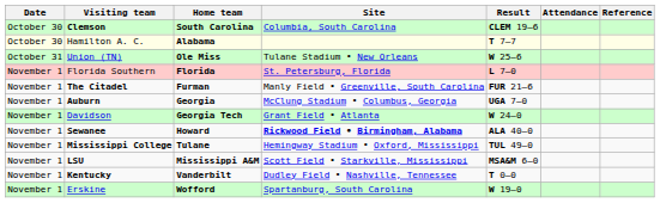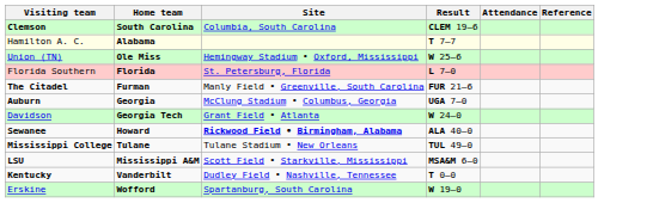 <table class="wikitable" style="font-size:95%;">
 <tr>
-<th>Date</th>
 <th>Visiting team</th>
 <th>Home team</th>
 <th>Site</th>
 <th>Result</th>
 <th>Attendance</th>
 <th class="unsortable">Reference</th>
 </tr>
 <tr bgcolor=ccffcc>
-<td>October 30</td>
 <td><strong>Clemson</strong></td>
 <td><strong>South Carolina</strong></td>
 <td><a href='#'>Columbia, South Carolina</a></td>
 <td><strong>CLEM</strong> 19–6</td>
 <td></td>
 <td></td>
 </tr>
 <tr bgcolor=ffffe6>
-<td>October 30</td>
 <td>Hamilton A. C.</td>
 <td><strong>Alabama</strong></td>
 <td></td>
 <td><strong>T</strong> 7–7</td>
 <td></td>
 <td></td>
 </tr>
 <tr bgcolor=ccffcc>
-<td>October 31</td>
 <td><a href='#'>Union (TN)</a></td>
 <td><strong>Ole Miss</strong></td>
-<td>Tulane Stadium •  <a href='#'>New Orleans</a></td>
+<td><a href='#'>Hemingway Stadium</a> •  <a href='#'>Oxford, Mississippi</a></td>
 <td><strong>W</strong> 25–6</td>
 <td></td>
 <td></td>
 </tr>
 <tr bgcolor=ffcccc>
-<td>November 1</td>
 <td>Florida Southern</td>
 <td><strong>Florida</strong></td>
 <td><a href='#'>St. Petersburg, Florida</a></td>
 <td><strong>L</strong> 7–0</td>
 <td></td>
 <td></td>
 </tr>
 <tr bgcolor=>
-<td>November 1</td>
 <td><strong>The Citadel</strong></td>
 <td><strong>Furman</strong></td>
 <td>Manly Field •  <a href='#'>Greenville, South Carolina</a></td>
 <td><strong>FUR</strong> 21–6</td>
 <td></td>
 <td></td>
 </tr>
 <tr bgcolor=>
-<td>November 1</td>
 <td><strong>Auburn</strong></td>
 <td><strong>Georgia</strong></td>
 <td><a href='#'>McClung Stadium</a> • <a href='#'>Columbus, Georgia</a></td>
 <td><strong>UGA</strong> 7–0</td>
 <td></td>
 <td></td>
 </tr>
 <tr bgcolor=ccffcc>
-<td>November 1</td>
 <td><a href='#'>Davidson</a></td>
 <td><strong>Georgia Tech</strong></td>
 <td><a href='#'>Grant Field</a> • <a href='#'>Atlanta</a></td>
 <td><strong>W</strong> 24–0</td>
 <td></td>
 <td></td>
 </tr>
 <tr bgcolor=>
-<td>November 1</td>
 <td><strong>Sewanee</strong></td>
 <td><strong>Howard</strong></td>
 <td><strong><a href='#'>Rickwood Field</a> • <a href='#'>Birmingham, Alabama</a></strong></td>
 <td><strong>ALA</strong> 40–0</td>
 <td></td>
 <td></td>
 </tr>
 <tr bgcolor=>
-<td>November 1</td>
 <td><strong>Mississippi College</strong></td>
 <td><strong>Tulane</strong></td>
-<td><a href='#'>Hemingway Stadium</a> •  <a href='#'>Oxford, Mississippi</a></td>
+<td>Tulane Stadium •  <a href='#'>New Orleans</a></td>
 <td><strong>TUL</strong> 49–0</td>
 <td></td>
 <td></td>
 </tr>
 <tr bgcolor=>
-<td>November 1</td>
 <td><strong>LSU</strong></td>
 <td><strong>Mississippi A&M</strong></td>
 <td><a href='#'>Scott Field</a> • <a href='#'>Starkville, Mississippi</a></td>
 <td><strong>MSA&M</strong> 6–0</td>
 <td></td>
 <td></td>
 </tr>
 <tr bgcolor=>
-<td>November 1</td>
 <td><strong>Kentucky</strong></td>
 <td><strong>Vanderbilt</strong></td>
 <td><a href='#'>Dudley Field</a> • <a href='#'>Nashville, Tennessee</a></td>
 <td><strong>T</strong> 0–0</td>
 <td></td>
 <td></td>
 </tr>
 <tr bgcolor=ccffcc>
-<td>November 1</td>
 <td><a href='#'>Erskine</a></td>
 <td><strong>Wofford</strong></td>
 <td><a href='#'>Spartanburg, South Carolina</a></td>
 <td><strong>W</strong> 19–0</td>
 <td></td>
 <td></td>
 </tr>
 </table>
